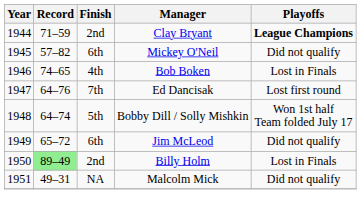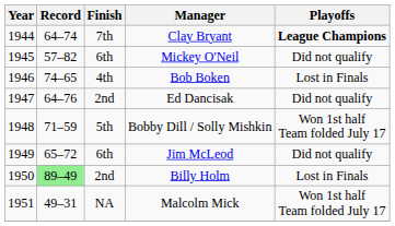 <table class="wikitable">
 <tr style="background: #F2F2F2;">
 <th>Year</th>
 <th>Record</th>
 <th>Finish</th>
 <th>Manager</th>
 <th>Playoffs</th>
 </tr>
 <tr align=center>
 <td>1944</td>
-<td>71–59</td>
-<td>2nd</td>
+<td>64–74</td>
+<td>7th</td>
 <td><a href='#'>Clay Bryant</a></td>
 <td><strong>League Champions</strong></td>
 </tr>
 <tr align=center>
 <td>1945</td>
 <td>57–82</td>
 <td>6th</td>
 <td><a href='#'>Mickey O'Neil</a></td>
 <td>Did not qualify</td>
 </tr>
 <tr align=center>
 <td>1946</td>
 <td>74–65</td>
 <td>4th</td>
 <td><a href='#'>Bob Boken</a></td>
 <td>Lost in Finals</td>
 </tr>
 <tr align=center>
 <td>1947</td>
 <td>64–76</td>
-<td>7th</td>
+<td>2nd</td>
 <td>Ed Dancisak</td>
-<td>Lost first round</td>
+<td>Did not qualify</td>
 </tr>
 <tr align=center>
 <td>1948</td>
-<td>64–74</td>
+<td>71–59</td>
 <td>5th</td>
 <td>Bobby Dill / Solly Mishkin</td>
 <td>Won 1st half<br> Team folded July 17</td>
 </tr>
 <tr align=center>
 <td>1949</td>
 <td>65–72</td>
 <td>6th</td>
 <td><a href='#'>Jim McLeod</a></td>
 <td>Did not qualify</td>
 </tr>
 <tr align=center>
 <td>1950</td>
 <td style="background: lightgreen;">89–49</td>
 <td>2nd</td>
 <td><a href='#'>Billy Holm</a></td>
 <td>Lost in Finals</td>
 </tr>
 <tr align=center>
 <td>1951</td>
 <td>49–31</td>
 <td>NA</td>
 <td>Malcolm Mick</td>
-<td>Did not qualify</td>
+<td>Won 1st half<br> Team folded July 17</td>
 </tr>
 <tr align=center>
 </tr>
 </table>
